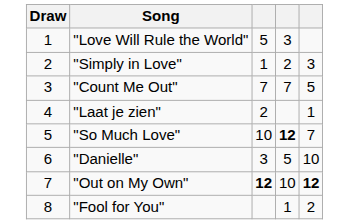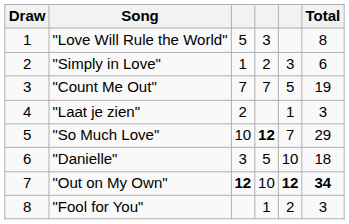 <table class="wikitable plainrowheaders" style="margin: 1em auto 1em auto; text-align:center;">
 <tr>
 <th>Draw</th>
 <th>Song</th>
 <th></th>
 <th></th>
 <th></th>
+<th>Total</th>
 </tr>
 <tr>
 <td>1</td>
 <td align="left">"Love Will Rule the World"</td>
 <td>5</td>
 <td>3</td>
 <td></td>
+<td>8</td>
 </tr>
 <tr>
 <td>2</td>
 <td align="left">"Simply in Love"</td>
 <td>1</td>
 <td>2</td>
 <td>3</td>
+<td>6</td>
 </tr>
 <tr>
 <td>3</td>
 <td align="left">"Count Me Out"</td>
 <td>7</td>
 <td>7</td>
 <td>5</td>
+<td>19</td>
 </tr>
 <tr>
 <td>4</td>
 <td align="left">"Laat je zien"</td>
 <td>2</td>
 <td></td>
 <td>1</td>
+<td>3</td>
 </tr>
 <tr>
 <td>5</td>
 <td align="left">"So Much Love"</td>
 <td>10</td>
 <td><strong>12</strong></td>
 <td>7</td>
+<td>29</td>
 </tr>
 <tr>
 <td>6</td>
 <td align="left">"Danielle"</td>
 <td>3</td>
 <td>5</td>
 <td>10</td>
+<td>18</td>
 </tr>
 <tr>
 <td>7</td>
 <td align="left">"Out on My Own"</td>
 <td><strong>12</strong></td>
 <td>10</td>
 <td><strong>12</strong></td>
+<td><strong>34</strong></td>
 </tr>
 <tr>
 <td>8</td>
 <td align="left">"Fool for You"</td>
 <td></td>
 <td>1</td>
 <td>2</td>
+<td>3</td>
 </tr>
 </table>
